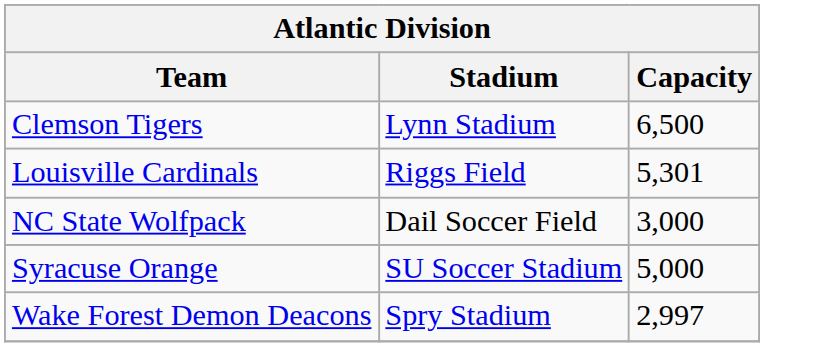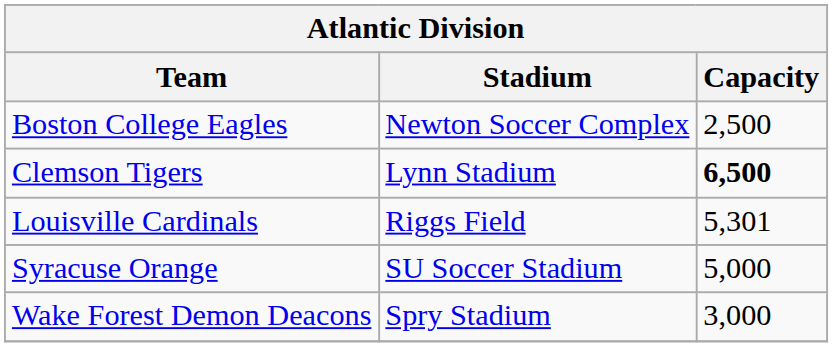 <table class="wikitable" style="text-align:left">
 <tr>
 <th colspan=3>Atlantic Division</th>
 </tr>
 <tr>
 <th>Team</th>
 <th>Stadium</th>
 <th>Capacity</th>
 </tr>
 <tr>
+<td><a href='#'>Boston College Eagles</a></td>
+<td><a href='#'>Newton Soccer Complex</a></td>
+<td>2,500</td>
+</tr>
+<tr>
 <td><a href='#'>Clemson Tigers</a></td>
 <td><a href='#'>Lynn Stadium</a></td>
-<td>6,500</td>
+<td><strong>6,500</strong></td>
 </tr>
 <tr>
 <td><a href='#'>Louisville Cardinals</a></td>
 <td><a href='#'>Riggs Field</a></td>
 <td>5,301</td>
-</tr>
-<tr>
-<td><a href='#'>NC State Wolfpack</a></td>
-<td>Dail Soccer Field</td>
-<td>3,000</td>
 </tr>
 <tr>
 <td><a href='#'>Syracuse Orange</a></td>
 <td><a href='#'>SU Soccer Stadium</a></td>
 <td>5,000</td>
 </tr>
 <tr>
 <td><a href='#'>Wake Forest Demon Deacons</a></td>
 <td><a href='#'>Spry Stadium</a></td>
-<td>2,997</td>
+<td>3,000</td>
 </tr>
 <tr>
 </tr>
 </table>
